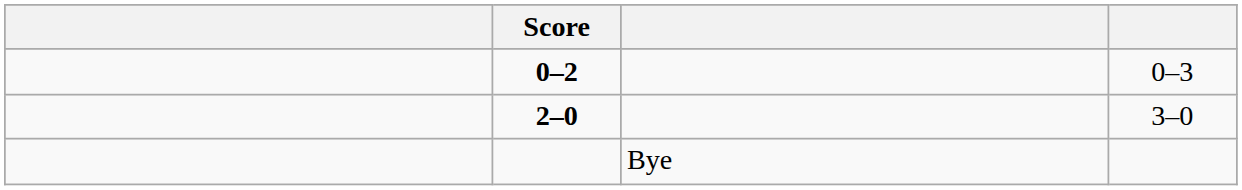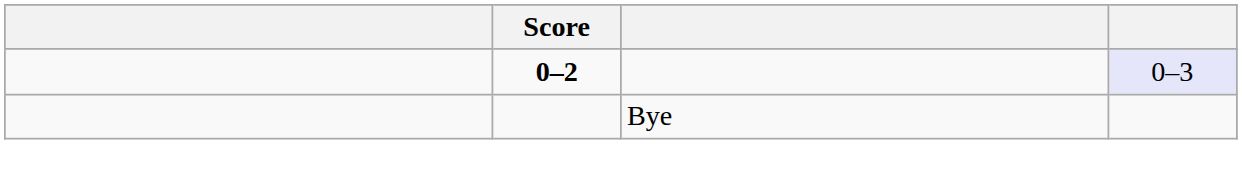 <table class="wikitable" style="text-align: center; ">
 <tr>
 <th align="right" width="270"></th>
 <th width="65">Score</th>
 <th align="left" width="270"></th>
 <th width="65"></th>
 </tr>
 <tr>
 <td align="left"></td>
 <td><strong>0–2</strong></td>
 <td align="left"><strong></strong></td>
-<td>0–3 <strong></strong></td>
-</tr>
-<tr>
-<td align="left"><strong></strong></td>
-<td><strong>2–0</strong></td>
-<td align="left"></td>
-<td>3–0 <strong></strong></td>
+<td style="background: lavender;">0–3 <strong></strong></td>
 </tr>
 <tr>
 <td align="left"><strong></strong></td>
 <td></td>
 <td align="left">Bye</td>
 <td></td>
 </tr>
 </table>
